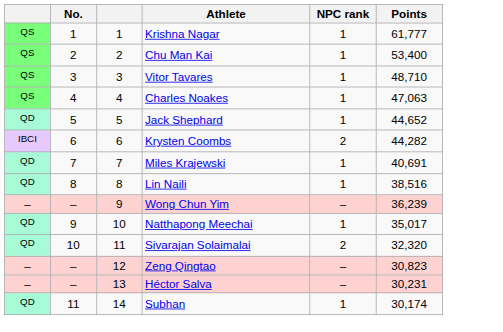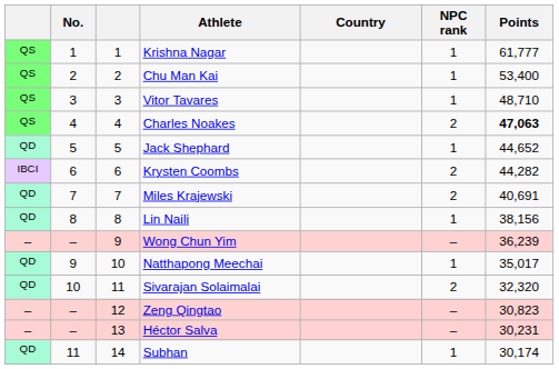 <table class="wikitable" style="font-size:90%; text-align:center">
 <tr>
 <th width="50"></th>
 <th width="50">No.</th>
 <th width="50"></th>
 <th width="200">Athlete</th>
+<th width="150">Country</th>
 <th width="75">NPC rank</th>
 <th width="75">Points</th>
 </tr>
 <tr>
 <td bgcolor="#79FF79"><sup>QS</sup></td>
 <td>1</td>
 <td>1</td>
 <td align="left"><a href='#'>Krishna Nagar</a></td>
+<td align="left"></td>
 <td>1</td>
 <td>61,777</td>
 </tr>
 <tr>
 <td bgcolor="#79FF79"><sup>QS</sup></td>
 <td>2</td>
 <td>2</td>
 <td align="left"><a href='#'>Chu Man Kai</a></td>
+<td align="left"></td>
 <td>1</td>
 <td>53,400</td>
 </tr>
 <tr>
 <td bgcolor="#79FF79"><sup>QS</sup></td>
 <td>3</td>
 <td>3</td>
 <td align="left"><a href='#'>Vitor Tavares</a></td>
+<td align="left"></td>
 <td>1</td>
 <td>48,710</td>
 </tr>
 <tr>
 <td bgcolor="#79FF79"><sup>QS</sup></td>
 <td>4</td>
 <td>4</td>
 <td align="left"><a href='#'>Charles Noakes</a></td>
-<td>1</td>
-<td>47,063</td>
+<td align="left"></td>
+<td>2</td>
+<td><strong>47,063</strong></td>
 </tr>
 <tr>
 <td bgcolor="#A7FCD7"><sup>QD</sup></td>
 <td>5</td>
 <td>5</td>
 <td align="left"><a href='#'>Jack Shephard</a></td>
+<td align="left"></td>
 <td>1</td>
 <td>44,652</td>
 </tr>
 <tr>
 <td bgcolor="#E6CAFF"><sup>IBCI</sup></td>
 <td>6</td>
 <td>6</td>
 <td align="left"><a href='#'>Krysten Coombs</a></td>
+<td align="left"></td>
 <td>2</td>
 <td>44,282</td>
 </tr>
 <tr>
 <td bgcolor="#A7FCD7"><sup>QD</sup></td>
 <td>7</td>
 <td>7</td>
 <td align="left"><a href='#'>Miles Krajewski</a></td>
-<td>1</td>
+<td align="left"></td>
+<td>2</td>
 <td>40,691</td>
 </tr>
 <tr>
 <td bgcolor="#A7FCD7"><sup>QD</sup></td>
 <td>8</td>
 <td>8</td>
 <td align="left"><a href='#'>Lin Naili</a></td>
+<td align="left"></td>
 <td>1</td>
-<td>38,516</td>
+<td>38,156</td>
 </tr>
 <tr bgcolor="#FFD2D2">
 <td>–</td>
 <td>–</td>
 <td>9</td>
 <td align="left"><a href='#'>Wong Chun Yim</a></td>
+<td align="left"></td>
 <td>–</td>
 <td>36,239</td>
 </tr>
 <tr>
 <td bgcolor="#A7FCD7"><sup>QD</sup></td>
 <td>9</td>
 <td>10</td>
 <td align="left"><a href='#'>Natthapong Meechai</a></td>
+<td align="left"></td>
 <td>1</td>
 <td>35,017</td>
 </tr>
 <tr>
 <td bgcolor="#A7FCD7"><sup>QD</sup></td>
 <td>10</td>
 <td>11</td>
 <td align="left"><a href='#'>Sivarajan Solaimalai</a></td>
+<td align="left"></td>
 <td>2</td>
 <td>32,320</td>
 </tr>
 <tr bgcolor="#FFD2D2">
 <td>–</td>
 <td>–</td>
 <td>12</td>
 <td align="left"><a href='#'>Zeng Qingtao</a></td>
+<td align="left"></td>
 <td>–</td>
 <td>30,823</td>
 </tr>
 <tr bgcolor="#FFD2D2">
 <td>–</td>
 <td>–</td>
 <td>13</td>
 <td align="left"><a href='#'>Héctor Salva</a></td>
+<td align="left"></td>
 <td>–</td>
 <td>30,231</td>
 </tr>
 <tr>
 <td bgcolor="#A7FCD7"><sup>QD</sup></td>
 <td>11</td>
 <td>14</td>
 <td align="left"><a href='#'>Subhan</a></td>
+<td align="left"></td>
 <td>1</td>
 <td>30,174</td>
 </tr>
 </table>
